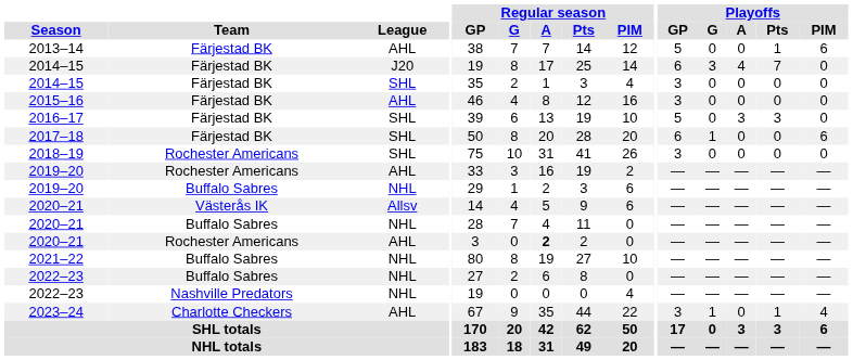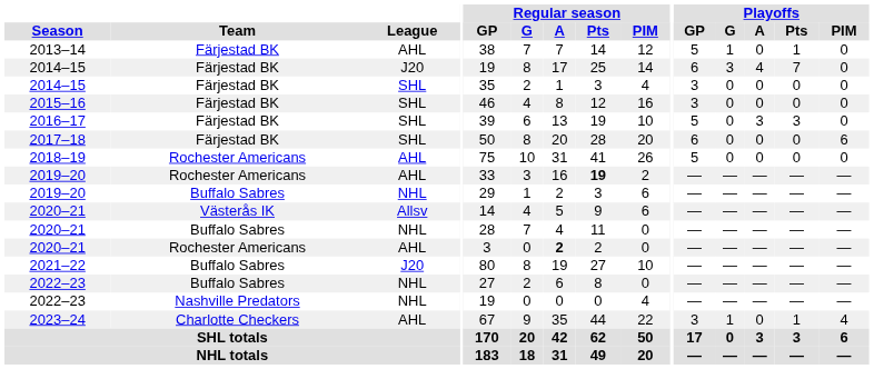 <table border="0" cellpadding="1" cellspacing="0" style="text-align:center; width:60em">
 <tr bgcolor="#e0e0e0">
 <th colspan="3" bgcolor="#ffffff"></th>
 <th rowspan="100" bgcolor="#ffffff"></th>
 <th colspan="5"><a href='#'>Regular season</a></th>
 <th rowspan="100" bgcolor="#ffffff"></th>
 <th colspan="5"><a href='#'>Playoffs</a></th>
 </tr>
 <tr bgcolor="#e0e0e0">
 <th><a href='#'>Season</a></th>
 <th>Team</th>
 <th>League</th>
 <th>GP</th>
 <th><a href='#'>G</a></th>
 <th><a href='#'>A</a></th>
 <th><a href='#'>Pts</a></th>
 <th><a href='#'>PIM</a></th>
 <th>GP</th>
 <th>G</th>
 <th>A</th>
 <th>Pts</th>
 <th>PIM</th>
 </tr>
 <tr>
 <td>2013–14</td>
 <td><a href='#'>Färjestad BK</a></td>
 <td>AHL</td>
 <td>38</td>
 <td>7</td>
 <td>7</td>
 <td>14</td>
 <td>12</td>
 <td>5</td>
-<td>0</td>
+<td>1</td>
 <td>0</td>
 <td>1</td>
-<td>6</td>
+<td>0</td>
 </tr>
 <tr bgcolor="#f0f0f0">
 <td>2014–15</td>
 <td>Färjestad BK</td>
 <td>J20</td>
 <td>19</td>
 <td>8</td>
 <td>17</td>
 <td>25</td>
 <td>14</td>
 <td>6</td>
 <td>3</td>
 <td>4</td>
 <td>7</td>
 <td>0</td>
 </tr>
 <tr>
 <td><a href='#'>2014–15</a></td>
 <td>Färjestad BK</td>
 <td><a href='#'>SHL</a></td>
 <td>35</td>
 <td>2</td>
 <td>1</td>
 <td>3</td>
 <td>4</td>
 <td>3</td>
 <td>0</td>
 <td>0</td>
 <td>0</td>
 <td>0</td>
 </tr>
 <tr bgcolor="#f0f0f0">
 <td><a href='#'>2015–16</a></td>
 <td>Färjestad BK</td>
-<td><a href='#'>AHL</a></td>
+<td>SHL</td>
 <td>46</td>
 <td>4</td>
 <td>8</td>
 <td>12</td>
 <td>16</td>
 <td>3</td>
 <td>0</td>
 <td>0</td>
 <td>0</td>
 <td>0</td>
 </tr>
 <tr>
 <td><a href='#'>2016–17</a></td>
 <td>Färjestad BK</td>
 <td>SHL</td>
 <td>39</td>
 <td>6</td>
 <td>13</td>
 <td>19</td>
 <td>10</td>
 <td>5</td>
 <td>0</td>
 <td>3</td>
 <td>3</td>
 <td>0</td>
 </tr>
 <tr bgcolor="#f0f0f0">
 <td><a href='#'>2017–18</a></td>
 <td>Färjestad BK</td>
 <td>SHL</td>
 <td>50</td>
 <td>8</td>
 <td>20</td>
 <td>28</td>
 <td>20</td>
 <td>6</td>
-<td>1</td>
+<td>0</td>
 <td>0</td>
 <td>0</td>
 <td>6</td>
 </tr>
 <tr>
 <td><a href='#'>2018–19</a></td>
 <td><a href='#'>Rochester Americans</a></td>
-<td>SHL</td>
+<td><a href='#'>AHL</a></td>
 <td>75</td>
 <td>10</td>
 <td>31</td>
 <td>41</td>
 <td>26</td>
-<td>3</td>
+<td>5</td>
 <td>0</td>
 <td>0</td>
 <td>0</td>
 <td>0</td>
 </tr>
 <tr bgcolor="#f0f0f0">
 <td><a href='#'>2019–20</a></td>
 <td>Rochester Americans</td>
 <td>AHL</td>
 <td>33</td>
 <td>3</td>
 <td>16</td>
-<td>19</td>
+<td><strong>19</strong></td>
 <td>2</td>
 <td>—</td>
 <td>—</td>
 <td>—</td>
 <td>—</td>
 <td>—</td>
 </tr>
 <tr>
 <td><a href='#'>2019–20</a></td>
 <td><a href='#'>Buffalo Sabres</a></td>
 <td><a href='#'>NHL</a></td>
 <td>29</td>
 <td>1</td>
 <td>2</td>
 <td>3</td>
 <td>6</td>
 <td>—</td>
 <td>—</td>
 <td>—</td>
 <td>—</td>
 <td>—</td>
 </tr>
 <tr bgcolor="#f0f0f0">
 <td><a href='#'>2020–21</a></td>
 <td><a href='#'>Västerås IK</a></td>
 <td><a href='#'>Allsv</a></td>
 <td>14</td>
 <td>4</td>
 <td>5</td>
 <td>9</td>
 <td>6</td>
 <td>—</td>
 <td>—</td>
 <td>—</td>
 <td>—</td>
 <td>—</td>
 </tr>
 <tr>
 <td><a href='#'>2020–21</a></td>
 <td>Buffalo Sabres</td>
 <td>NHL</td>
 <td>28</td>
 <td>7</td>
 <td>4</td>
 <td>11</td>
 <td>0</td>
 <td>—</td>
 <td>—</td>
 <td>—</td>
 <td>—</td>
 <td>—</td>
 </tr>
 <tr bgcolor="#f0f0f0">
 <td><a href='#'>2020–21</a></td>
 <td>Rochester Americans</td>
 <td>AHL</td>
 <td>3</td>
 <td>0</td>
 <td><strong>2</strong></td>
 <td>2</td>
 <td>0</td>
 <td>—</td>
 <td>—</td>
 <td>—</td>
 <td>—</td>
 <td>—</td>
 </tr>
 <tr>
 <td><a href='#'>2021–22</a></td>
 <td>Buffalo Sabres</td>
-<td>NHL</td>
+<td><a href='#'>J20</a></td>
 <td>80</td>
 <td>8</td>
 <td>19</td>
 <td>27</td>
 <td>10</td>
 <td>—</td>
 <td>—</td>
 <td>—</td>
 <td>—</td>
 <td>—</td>
 </tr>
 <tr bgcolor="#f0f0f0">
 <td><a href='#'>2022–23</a></td>
 <td>Buffalo Sabres</td>
 <td>NHL</td>
 <td>27</td>
 <td>2</td>
 <td>6</td>
 <td>8</td>
 <td>0</td>
 <td>—</td>
 <td>—</td>
 <td>—</td>
 <td>—</td>
 <td>—</td>
 </tr>
 <tr>
 <td>2022–23</td>
 <td><a href='#'>Nashville Predators</a></td>
 <td>NHL</td>
 <td>19</td>
 <td>0</td>
 <td>0</td>
 <td>0</td>
 <td>4</td>
 <td>—</td>
 <td>—</td>
 <td>—</td>
 <td>—</td>
 <td>—</td>
 </tr>
 <tr bgcolor="#f0f0f0">
 <td><a href='#'>2023–24</a></td>
 <td><a href='#'>Charlotte Checkers</a></td>
 <td>AHL</td>
 <td>67</td>
 <td>9</td>
 <td>35</td>
 <td>44</td>
 <td>22</td>
 <td>3</td>
 <td>1</td>
 <td>0</td>
 <td>1</td>
 <td>4</td>
 </tr>
 <tr bgcolor="#e0e0e0">
 <th colspan="3">SHL totals</th>
 <th>170</th>
 <th>20</th>
 <th>42</th>
 <th>62</th>
 <th>50</th>
 <th>17</th>
 <th>0</th>
 <th>3</th>
 <th>3</th>
 <th>6</th>
 </tr>
 <tr bgcolor="#e0e0e0">
 <th colspan="3">NHL totals</th>
 <th>183</th>
 <th>18</th>
 <th>31</th>
 <th>49</th>
 <th>20</th>
 <th>—</th>
 <th>—</th>
 <th>—</th>
 <th>—</th>
 <th>—</th>
 </tr>
 </table>
